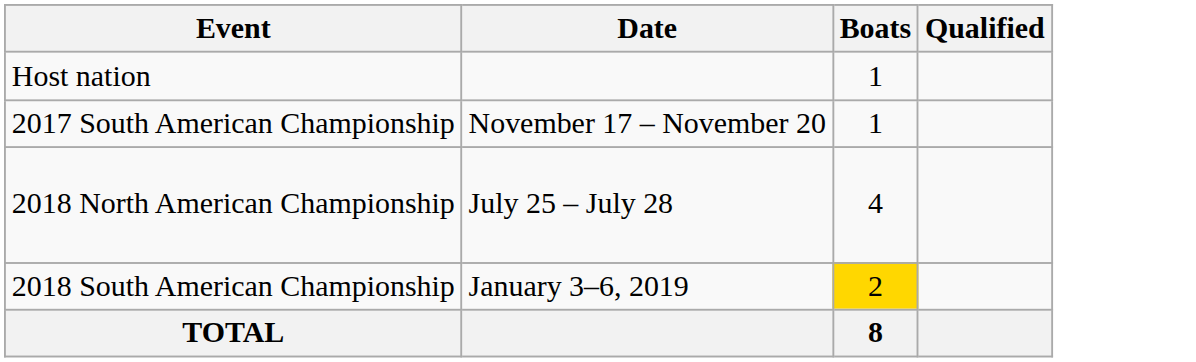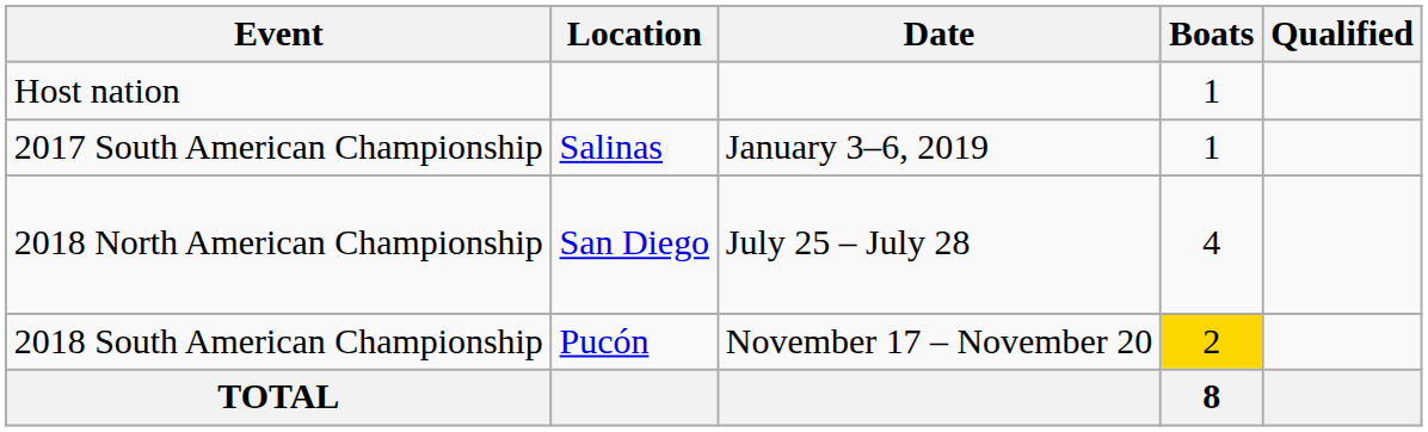 <table class="wikitable">
 <tr>
 <th>Event</th>
+<th>Location</th>
 <th>Date</th>
 <th>Boats</th>
 <th>Qualified</th>
 </tr>
 <tr>
 <td>Host nation</td>
 <td></td>
+<td></td>
 <td align="center">1</td>
 <td></td>
 </tr>
 <tr>
 <td>2017 South American Championship</td>
-<td>November 17 – November 20</td>
+<td> <a href='#'>Salinas</a></td>
+<td>January 3–6, 2019</td>
 <td align="center">1</td>
 <td></td>
 </tr>
 <tr>
 <td>2018 North American Championship</td>
+<td> <a href='#'>San Diego</a></td>
 <td>July 25 – July 28</td>
 <td align="center">4</td>
 <td><br><br><br></td>
 </tr>
 <tr>
 <td>2018 South American Championship</td>
-<td>January 3–6, 2019</td>
+<td> <a href='#'>Pucón</a></td>
+<td>November 17 – November 20</td>
 <td align="center" style="background: gold;">2</td>
 <td><br></td>
 </tr>
 <tr>
 <th>TOTAL</th>
 <th></th>
+<th></th>
 <th>8</th>
 <th></th>
 </tr>
 </table>
